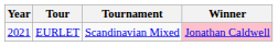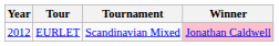 <table class="wikitable">
 <tr>
 <th>Year</th>
 <th>Tour</th>
 <th>Tournament</th>
 <th>Winner</th>
 </tr>
 <tr>
-<td align=center><a href='#'>2021</a></td>
+<td align=center><a href='#'>2012</a></td>
 <td><a href='#'>EUR</a><a href='#'>LET</a></td>
 <td><a href='#'>Scandinavian Mixed</a></td>
 <td style="background: pink;"> <a href='#'>Jonathan Caldwell</a></td>
 </tr>
 </table>
